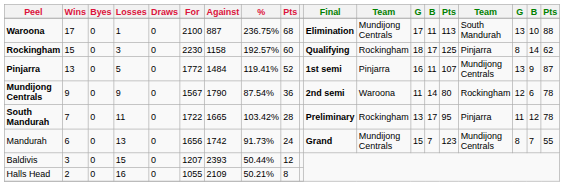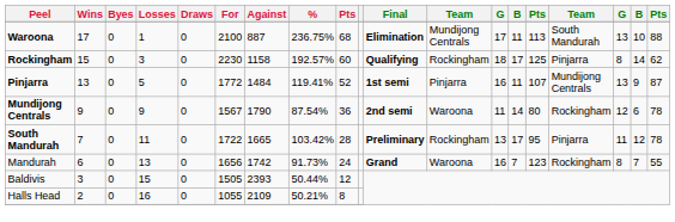 <table style="font-size: 85%; text-align: left;" class="wikitable">
 <tr>
 <th style="color:crimson">Peel</th>
 <th style="color:crimson">Wins</th>
 <th style="color:crimson">Byes</th>
 <th style="color:crimson">Losses</th>
 <th style="color:crimson">Draws</th>
 <th style="color:crimson">For</th>
 <th style="color:crimson">Against</th>
 <th style="color:crimson">%</th>
 <th style="color:crimson">Pts</th>
 <th></th>
 <th style="color:green">Final</th>
 <th style="color:green">Team</th>
 <th style="color:green">G</th>
 <th style="color:green">B</th>
 <th style="color:green">Pts</th>
 <th style="color:green">Team</th>
 <th style="color:green">G</th>
 <th style="color:green">B</th>
 <th style="color:green">Pts</th>
 </tr>
 <tr>
 </tr>
 <tr>
 </tr>
 <tr>
 <td><strong>	Waroona	</strong></td>
 <td>17</td>
 <td>0</td>
 <td>1</td>
 <td>0</td>
 <td>2100</td>
 <td>887</td>
 <td>236.75%</td>
 <td>68</td>
 <td></td>
 <td><strong>Elimination</strong></td>
 <td>Mundijong Centrals</td>
 <td>17</td>
 <td>11</td>
 <td>113</td>
 <td>South Mandurah</td>
 <td>13</td>
 <td>10</td>
 <td>88</td>
 </tr>
 <tr>
 <td><strong>	Rockingham	</strong></td>
 <td>15</td>
 <td>0</td>
 <td>3</td>
 <td>0</td>
 <td>2230</td>
 <td>1158</td>
 <td>192.57%</td>
 <td>60</td>
 <td></td>
 <td><strong>Qualifying</strong></td>
 <td>Rockingham</td>
 <td>18</td>
 <td>17</td>
 <td>125</td>
 <td>Pinjarra</td>
 <td>8</td>
 <td>14</td>
 <td>62</td>
 </tr>
 <tr>
 <td><strong>	Pinjarra	</strong></td>
 <td>13</td>
 <td>0</td>
 <td>5</td>
 <td>0</td>
 <td>1772</td>
 <td>1484</td>
 <td>119.41%</td>
 <td>52</td>
 <td></td>
 <td><strong>1st semi</strong></td>
 <td>Pinjarra</td>
 <td>16</td>
 <td>11</td>
 <td>107</td>
 <td>Mundijong Centrals</td>
 <td>13</td>
 <td>9</td>
 <td>87</td>
 </tr>
 <tr>
 <td><strong>	Mundijong Centrals	</strong></td>
 <td>9</td>
 <td>0</td>
 <td>9</td>
 <td>0</td>
 <td>1567</td>
 <td>1790</td>
 <td>87.54%</td>
 <td>36</td>
 <td></td>
 <td><strong>2nd semi</strong></td>
 <td>Waroona</td>
 <td>11</td>
 <td>14</td>
 <td>80</td>
 <td>Rockingham</td>
 <td>12</td>
 <td>6</td>
 <td>78</td>
 </tr>
 <tr>
 <td><strong>	South Mandurah	</strong></td>
 <td>7</td>
 <td>0</td>
 <td>11</td>
 <td>0</td>
 <td>1722</td>
 <td>1665</td>
 <td>103.42%</td>
 <td>28</td>
 <td></td>
 <td><strong>Preliminary</strong></td>
 <td>Rockingham</td>
 <td>13</td>
 <td>17</td>
 <td>95</td>
 <td>Pinjarra</td>
 <td>11</td>
 <td>12</td>
 <td>78</td>
 </tr>
 <tr>
 <td>Mandurah</td>
 <td>6</td>
 <td>0</td>
 <td>13</td>
 <td>0</td>
 <td>1656</td>
 <td>1742</td>
 <td>91.73%</td>
 <td>24</td>
 <td></td>
 <td><strong>Grand</strong></td>
-<td>Mundijong Centrals</td>
-<td>15</td>
+<td>Waroona</td>
+<td>16</td>
 <td>7</td>
 <td>123</td>
-<td>Mundijong Centrals</td>
+<td>Rockingham</td>
 <td>8</td>
 <td>7</td>
 <td>55</td>
 </tr>
 <tr>
 <td>Baldivis</td>
 <td>3</td>
 <td>0</td>
 <td>15</td>
 <td>0</td>
-<td>1207</td>
+<td>1505</td>
 <td>2393</td>
 <td>50.44%</td>
 <td>12</td>
 <td></td>
 </tr>
 <tr>
 <td>Halls Head</td>
 <td>2</td>
 <td>0</td>
 <td>16</td>
 <td>0</td>
 <td>1055</td>
 <td>2109</td>
 <td>50.21%</td>
 <td>8</td>
 <td></td>
 </tr>
 <tr>
 </tr>
 </table>
